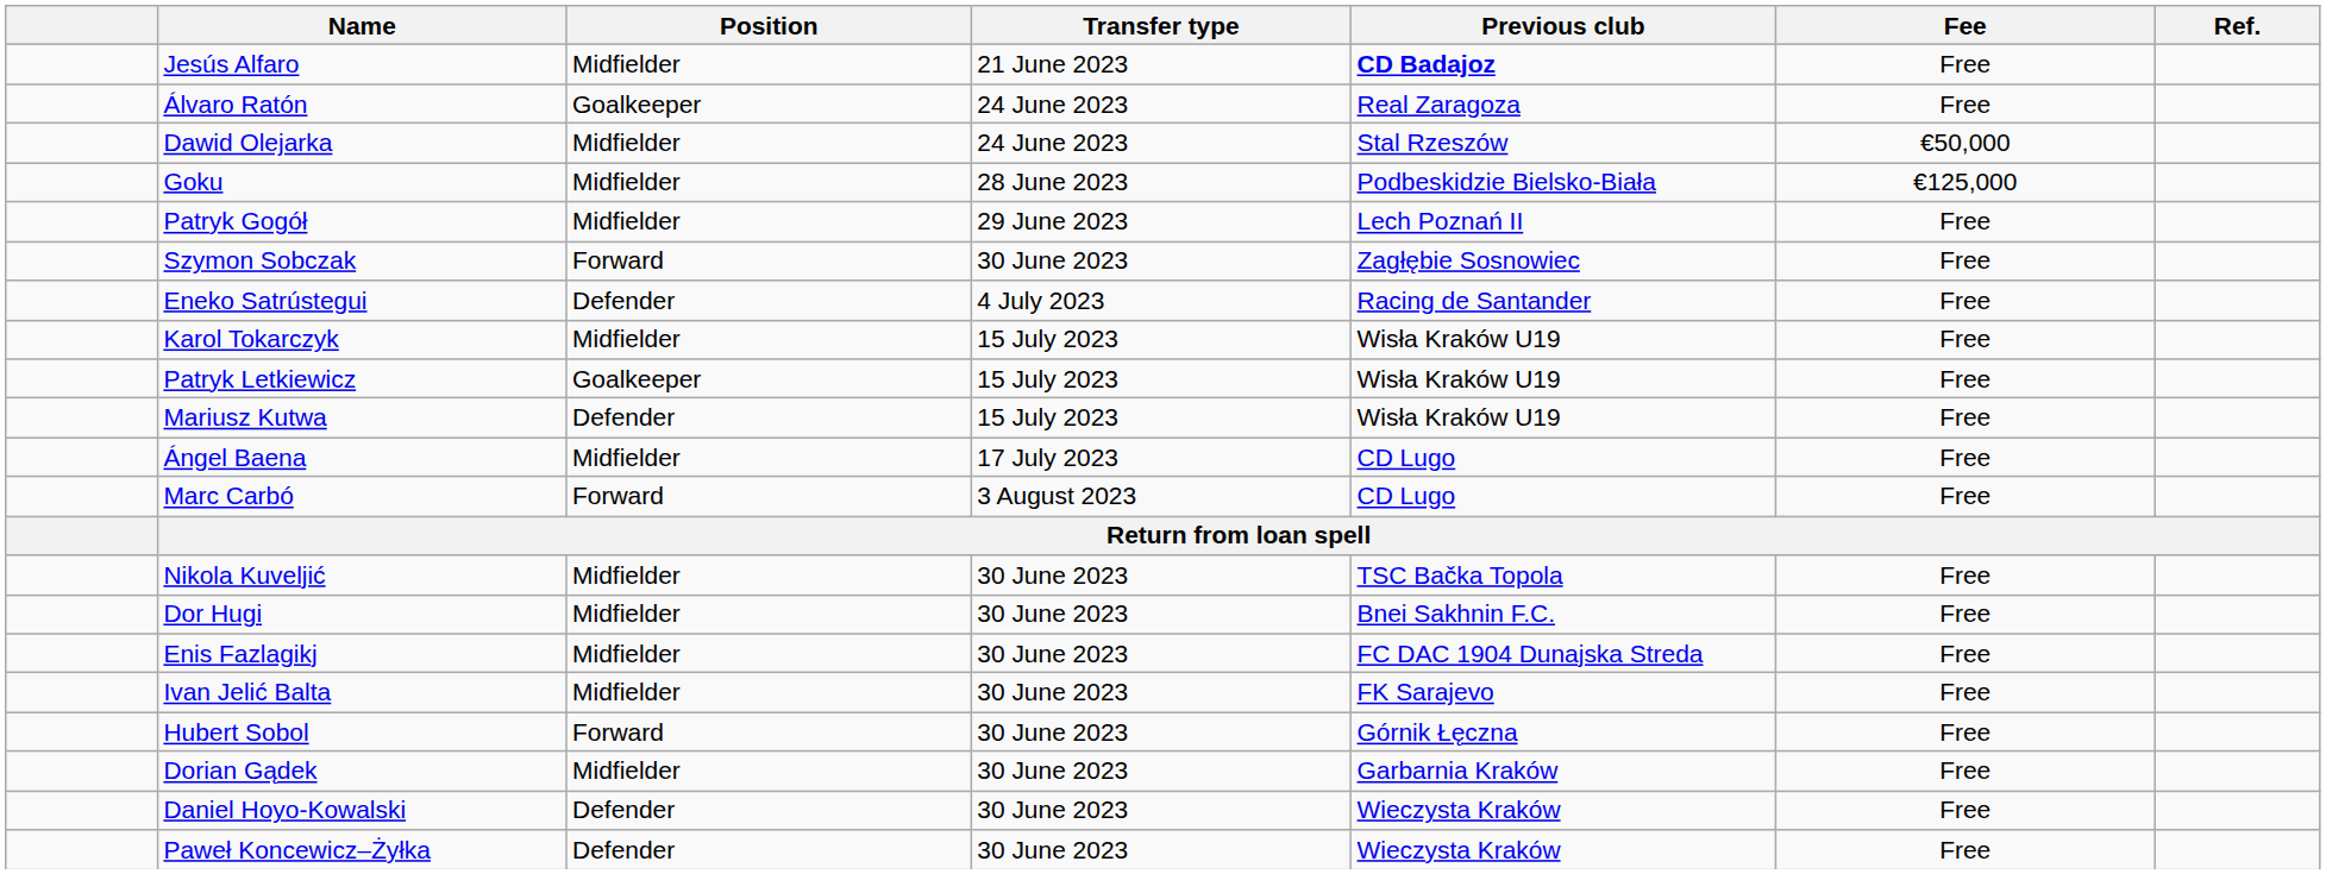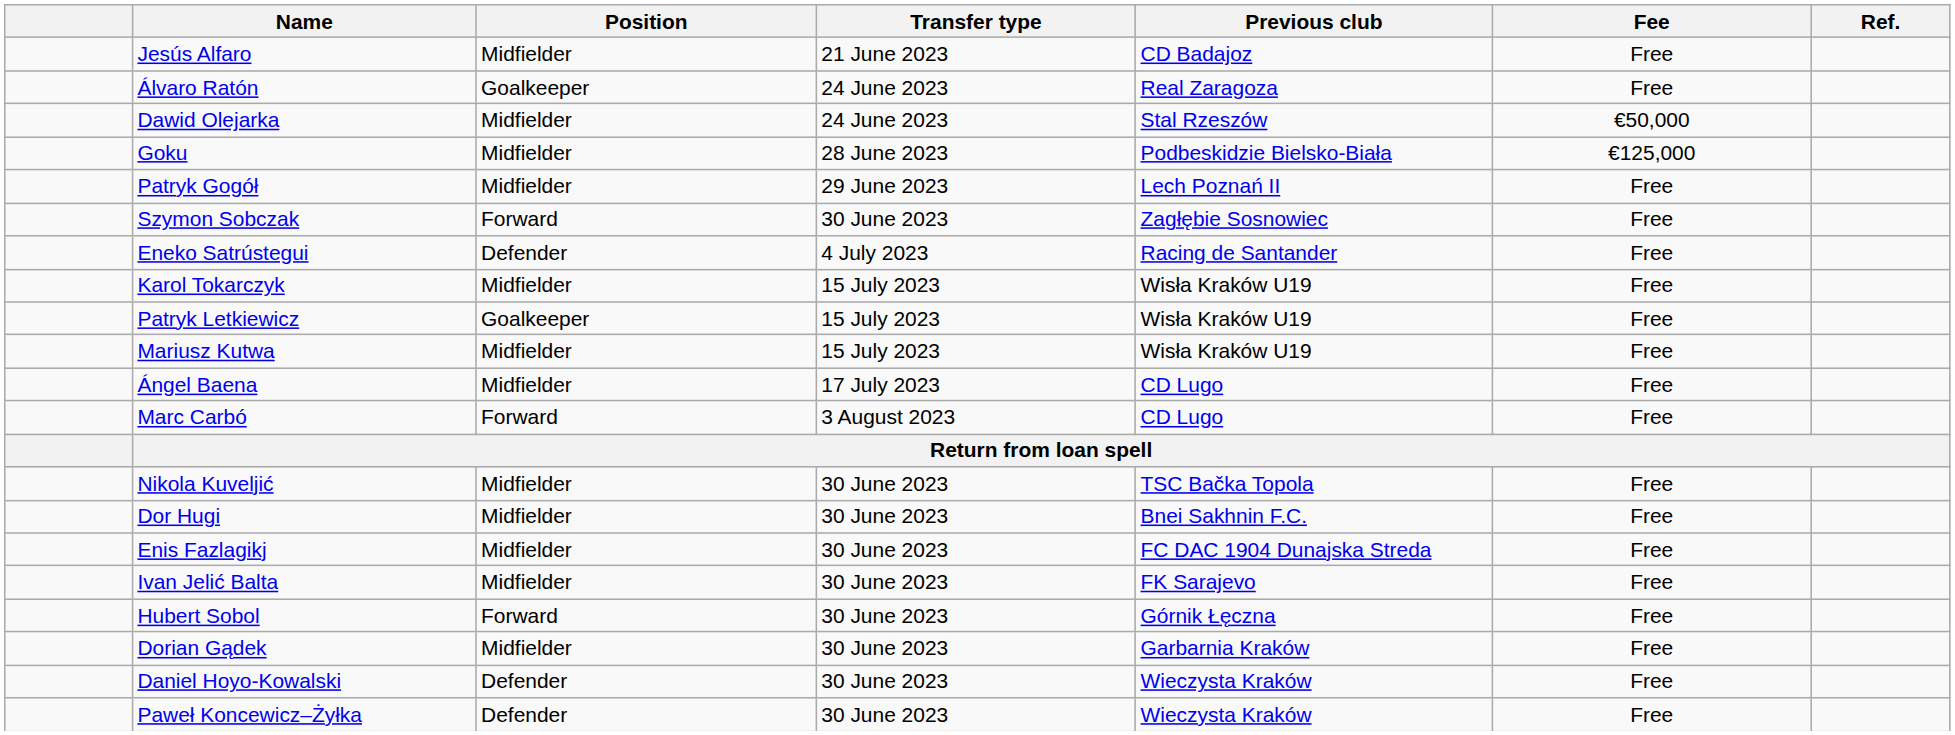 <table class="wikitable" style="width:100%; font-size:85%;">
 <tr>
 <th width="2%"></th>
 <th width="5%">Name</th>
 <th width="5%">Position</th>
 <th width="5%">Transfer type</th>
 <th width="5%">Previous club</th>
 <th width="5%">Fee</th>
 <th width="2%">Ref.</th>
 </tr>
 <tr>
 <td align="center"></td>
 <td align="left"> <a href='#'>Jesús Alfaro</a></td>
 <td align="left">Midfielder</td>
 <td align="left">21 June 2023</td>
-<td align="left"><strong> <a href='#'>CD Badajoz</a></strong></td>
+<td align="left"> <a href='#'>CD Badajoz</a></td>
 <td align="center">Free</td>
 <td></td>
 </tr>
 <tr>
 <td align="center"></td>
 <td align="left"> <a href='#'>Álvaro Ratón</a></td>
 <td align="left">Goalkeeper</td>
 <td align="left">24 June 2023</td>
 <td align="left"> <a href='#'>Real Zaragoza</a></td>
 <td align="center">Free</td>
 <td></td>
 </tr>
 <tr>
 <td align="center"></td>
 <td align="left"> <a href='#'>Dawid Olejarka</a></td>
 <td align="left">Midfielder</td>
 <td align="left">24 June 2023</td>
 <td align="left"> <a href='#'>Stal Rzeszów</a></td>
 <td align="center">€50,000</td>
 <td></td>
 </tr>
 <tr>
 <td align="center"></td>
 <td align="left"> <a href='#'>Goku</a></td>
 <td align="left">Midfielder</td>
 <td align="left">28 June 2023</td>
 <td align="left"> <a href='#'>Podbeskidzie Bielsko-Biała</a></td>
 <td align="center">€125,000</td>
 <td></td>
 </tr>
 <tr>
 <td align="center"></td>
 <td align="left"> <a href='#'>Patryk Gogół</a></td>
 <td align="left">Midfielder</td>
 <td align="left">29 June 2023</td>
 <td align="left"> <a href='#'>Lech Poznań II</a></td>
 <td align="center">Free</td>
 <td></td>
 </tr>
 <tr>
 <td align="center"></td>
 <td align="left"> <a href='#'>Szymon Sobczak</a></td>
 <td align="left">Forward</td>
 <td align="left">30 June 2023</td>
 <td align="left"> <a href='#'>Zagłębie Sosnowiec</a></td>
 <td align="center">Free</td>
 <td></td>
 </tr>
 <tr>
 <td align="center"></td>
 <td align="left"> <a href='#'>Eneko Satrústegui</a></td>
 <td align="left">Defender</td>
 <td align="left">4 July 2023</td>
 <td align="left"> <a href='#'>Racing de Santander</a></td>
 <td align="center">Free</td>
 <td></td>
 </tr>
 <tr>
 <td align="center"></td>
 <td align="left"> <a href='#'>Karol Tokarczyk</a></td>
 <td align="left">Midfielder</td>
 <td align="left">15 July 2023</td>
 <td align="left"> Wisła Kraków U19</td>
 <td align="center">Free</td>
 <td></td>
 </tr>
 <tr>
 <td align="center"></td>
 <td align="left"> <a href='#'>Patryk Letkiewicz</a></td>
 <td align="left">Goalkeeper</td>
 <td align="left">15 July 2023</td>
 <td align="left"> Wisła Kraków U19</td>
 <td align="center">Free</td>
 <td></td>
 </tr>
 <tr>
 <td align="center"></td>
 <td align="left"> <a href='#'>Mariusz Kutwa</a></td>
-<td align="left">Defender</td>
+<td align="left">Midfielder</td>
 <td align="left">15 July 2023</td>
 <td align="left"> Wisła Kraków U19</td>
 <td align="center">Free</td>
 <td></td>
 </tr>
 <tr>
 <td align="center"></td>
 <td align="left"> <a href='#'>Ángel Baena</a></td>
 <td align="left">Midfielder</td>
 <td align="left">17 July 2023</td>
 <td align="left"> <a href='#'>CD Lugo</a></td>
 <td align="center">Free</td>
 <td></td>
 </tr>
 <tr>
 <td align="center"></td>
 <td align="left"> <a href='#'>Marc Carbó</a></td>
 <td align="left">Forward</td>
 <td align="left">3 August 2023</td>
 <td align="left"> <a href='#'>CD Lugo</a></td>
 <td align="center">Free</td>
 <td></td>
 </tr>
 <tr>
 <th></th>
 <th colspan=6>Return from loan spell</th>
 </tr>
 <tr>
 <td align=center></td>
 <td align=left> <a href='#'>Nikola Kuveljić</a></td>
 <td align="left">Midfielder</td>
 <td align="left">30 June 2023</td>
 <td align="left"> <a href='#'>TSC Bačka Topola</a></td>
 <td align="center">Free</td>
 <td></td>
 </tr>
 <tr>
 <td align=center></td>
 <td align=left> <a href='#'>Dor Hugi</a></td>
 <td align="left">Midfielder</td>
 <td align="left">30 June 2023</td>
 <td align="left"> <a href='#'>Bnei Sakhnin F.C.</a></td>
 <td align="center">Free</td>
 <td></td>
 </tr>
 <tr>
 <td align=center></td>
 <td align=left> <a href='#'>Enis Fazlagikj</a></td>
 <td align="left">Midfielder</td>
 <td align="left">30 June 2023</td>
 <td align="left"> <a href='#'>FC DAC 1904 Dunajska Streda</a></td>
 <td align="center">Free</td>
 <td></td>
 </tr>
 <tr>
 <td align=center></td>
 <td align=left> <a href='#'>Ivan Jelić Balta</a></td>
 <td align="left">Midfielder</td>
 <td align="left">30 June 2023</td>
 <td align="left"> <a href='#'>FK Sarajevo</a></td>
 <td align="center">Free</td>
 <td></td>
 </tr>
 <tr>
 <td align=center></td>
 <td align=left> <a href='#'>Hubert Sobol</a></td>
 <td align="left">Forward</td>
 <td align="left">30 June 2023</td>
 <td align="left">  <a href='#'>Górnik Łęczna</a></td>
 <td align="center">Free</td>
 <td></td>
 </tr>
 <tr>
 <td align=center></td>
 <td align=left> <a href='#'>Dorian Gądek</a></td>
 <td align="left">Midfielder</td>
 <td align="left">30 June 2023</td>
 <td align="left"> <a href='#'>Garbarnia Kraków</a></td>
 <td align="center">Free</td>
 <td></td>
 </tr>
 <tr>
 <td align=center></td>
 <td align=left> <a href='#'>Daniel Hoyo-Kowalski</a></td>
 <td align="left">Defender</td>
 <td align="left">30 June 2023</td>
 <td align="left"> <a href='#'>Wieczysta Kraków</a></td>
 <td align="center">Free</td>
 <td></td>
 </tr>
 <tr>
 <td align=center></td>
 <td align=left> <a href='#'>Paweł Koncewicz–Żyłka</a></td>
 <td align="left">Defender</td>
 <td align="left">30 June 2023</td>
 <td align="left"> <a href='#'>Wieczysta Kraków</a></td>
 <td align="center">Free</td>
 <td></td>
 </tr>
 </table>
